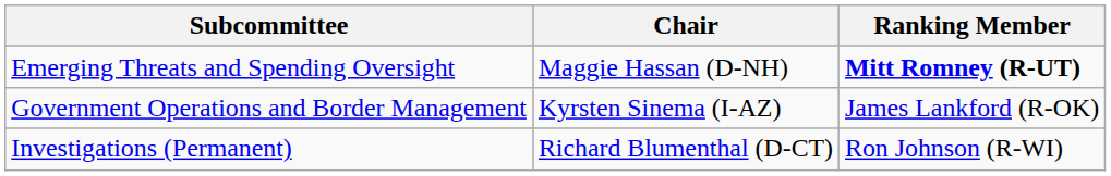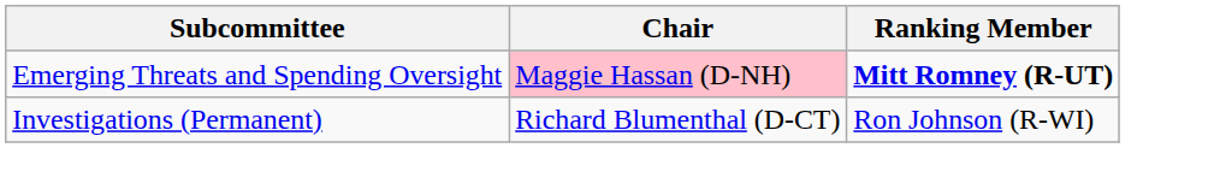 <table class="wikitable">
 <tr>
 <th>Subcommittee</th>
 <th>Chair</th>
 <th>Ranking Member</th>
 </tr>
 <tr>
 <td><a href='#'>Emerging Threats and Spending Oversight</a></td>
-<td><a href='#'>Maggie Hassan</a> (D-NH)</td>
+<td style="background: pink;"><a href='#'>Maggie Hassan</a> (D-NH)</td>
 <td><strong><a href='#'>Mitt Romney</a> (R-UT)</strong></td>
-</tr>
-<tr>
-<td><a href='#'>Government Operations and Border Management</a></td>
-<td><a href='#'>Kyrsten Sinema</a> (I-AZ)</td>
-<td><a href='#'>James Lankford</a> (R-OK)</td>
 </tr>
 <tr>
 <td><a href='#'>Investigations (Permanent)</a></td>
 <td><a href='#'>Richard Blumenthal</a> (D-CT)</td>
 <td><a href='#'>Ron Johnson</a> (R-WI)</td>
 </tr>
 </table>
